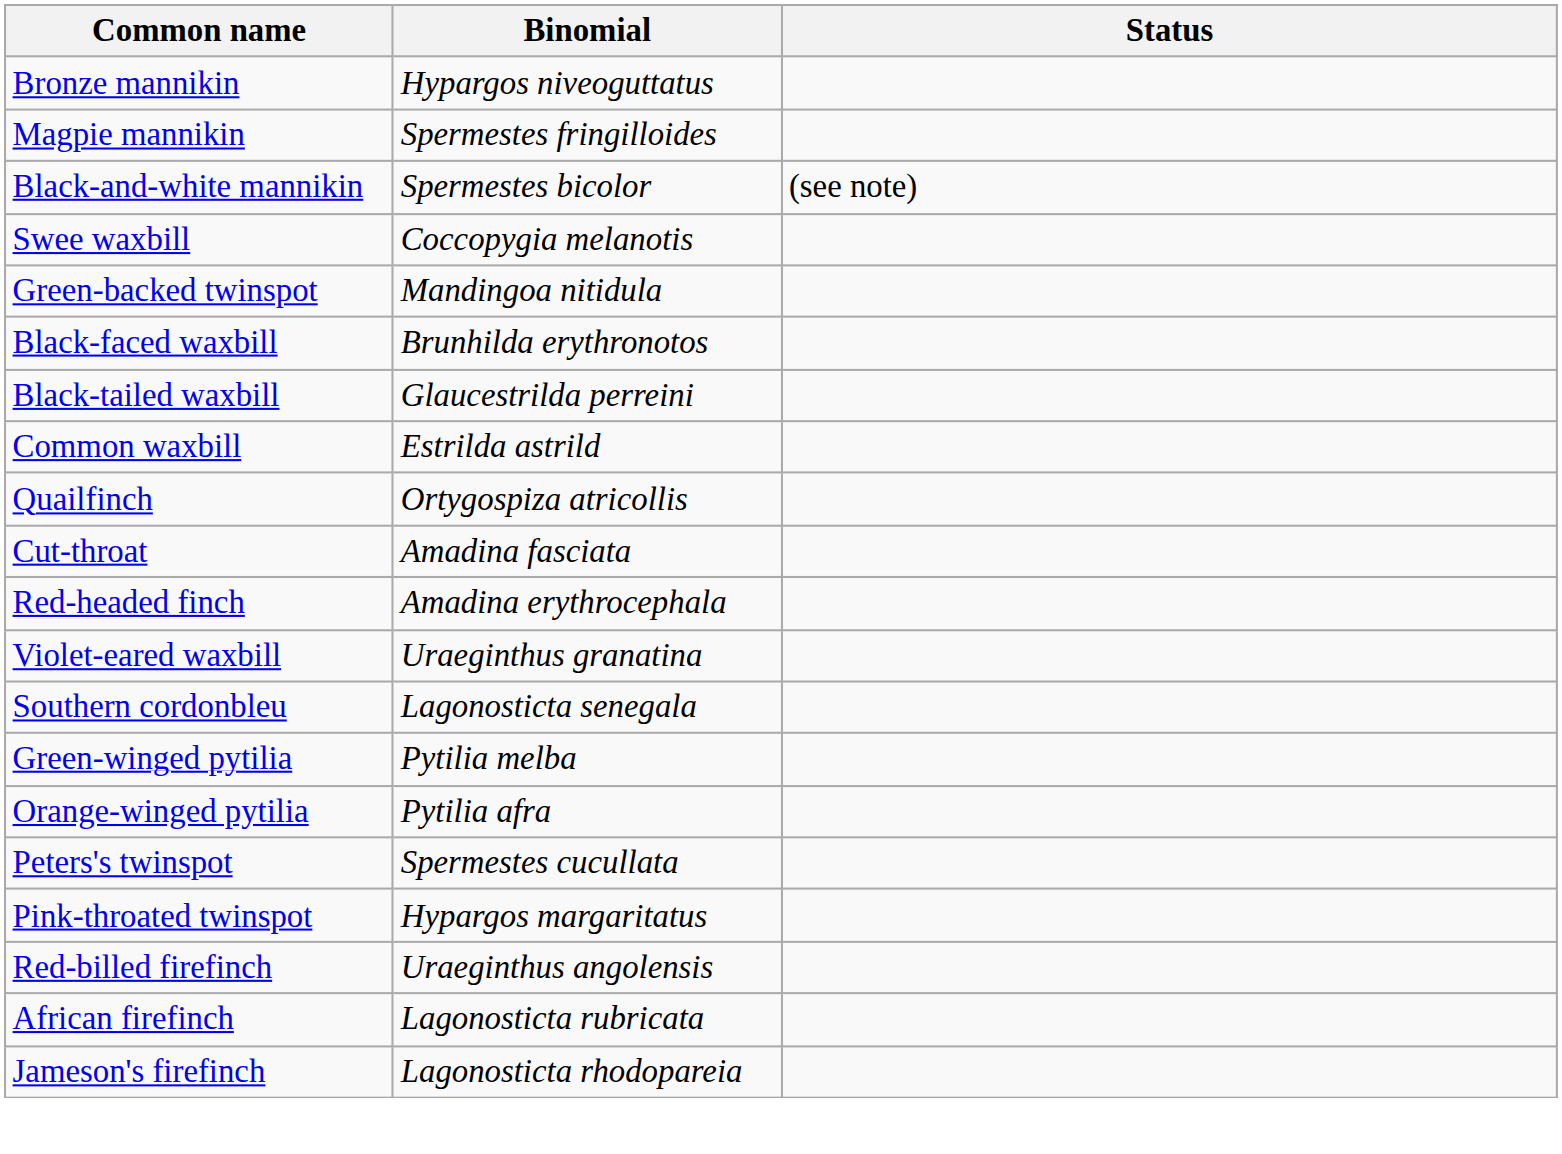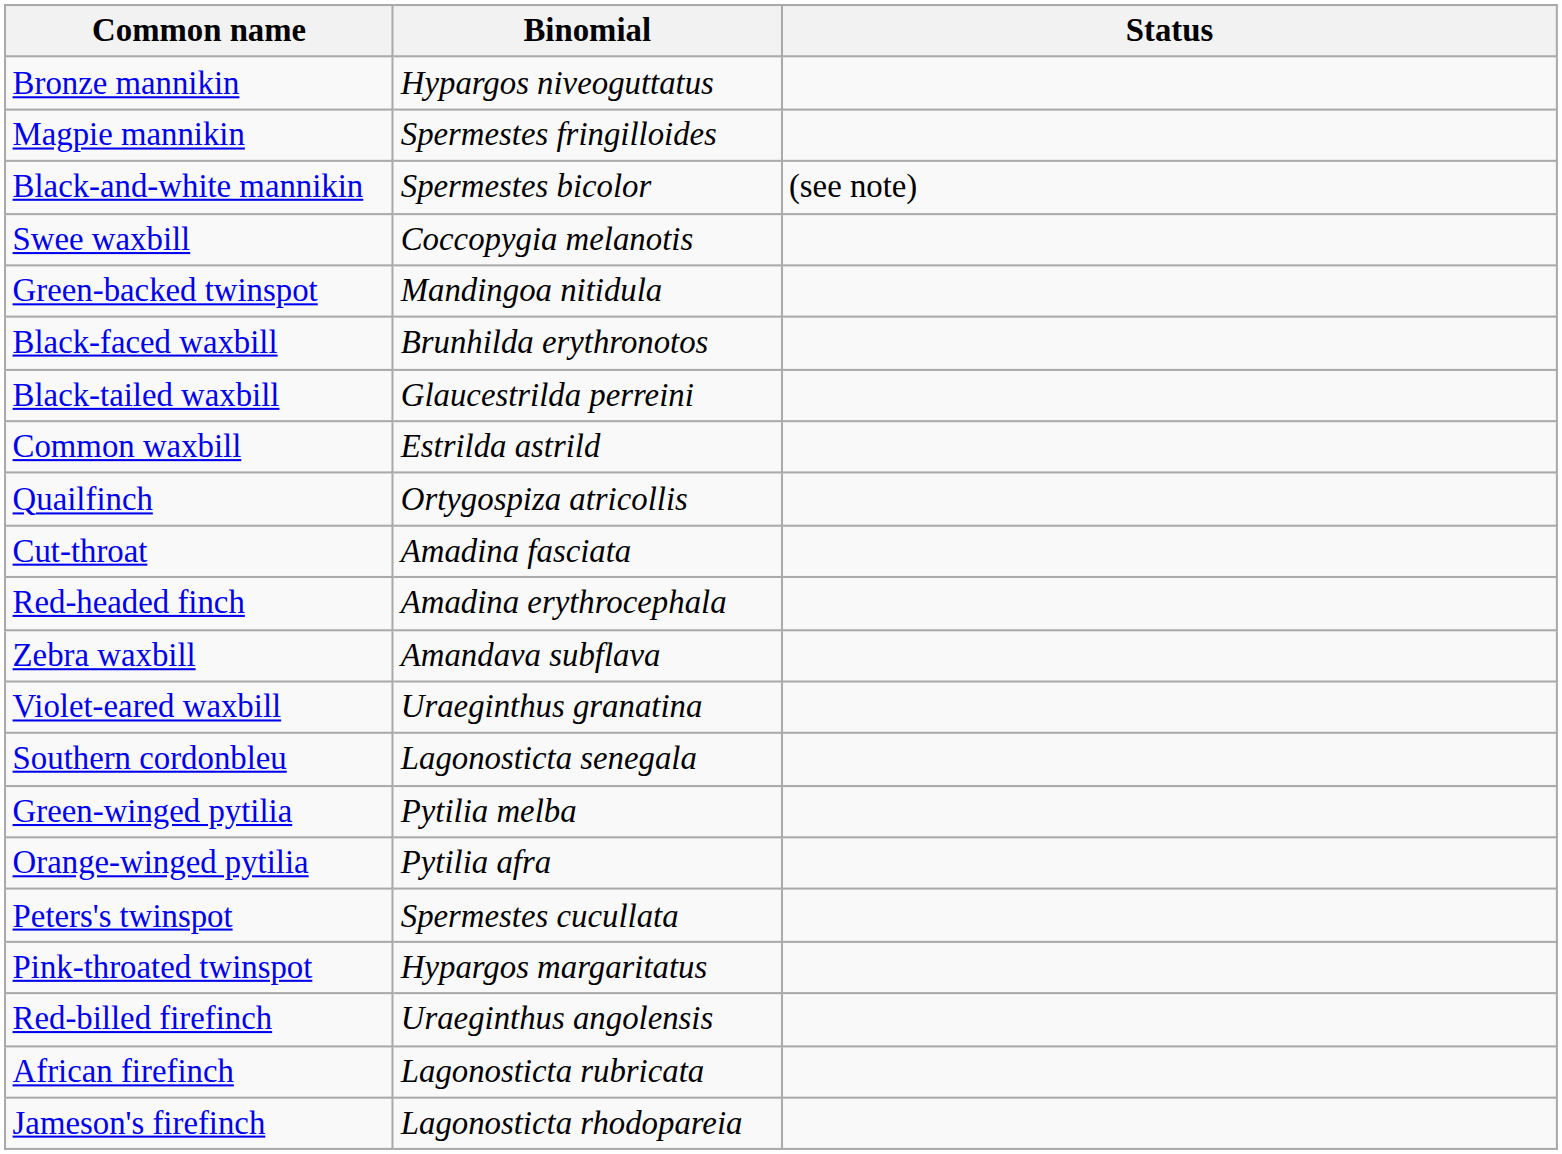 <table width=60% class="wikitable">
 <tr>
 <th width=25%>Common name</th>
 <th width=25%>Binomial</th>
 <th width=50%>Status</th>
 </tr>
 <tr>
 <td><a href='#'>Bronze mannikin</a></td>
 <td><em>Hypargos niveoguttatus</em></td>
 <td></td>
 </tr>
 <tr>
 <td><a href='#'>Magpie mannikin</a></td>
 <td><em>Spermestes fringilloides</em></td>
 <td></td>
 </tr>
 <tr>
 <td><a href='#'>Black-and-white mannikin</a></td>
 <td><em>Spermestes bicolor</em></td>
 <td>(see note)</td>
 </tr>
 <tr>
 <td><a href='#'>Swee waxbill</a></td>
 <td><em>Coccopygia melanotis</em></td>
 <td></td>
 </tr>
 <tr>
 <td><a href='#'>Green-backed twinspot</a></td>
 <td><em>Mandingoa nitidula</em></td>
 <td></td>
 </tr>
 <tr>
 <td><a href='#'>Black-faced waxbill</a></td>
 <td><em>Brunhilda erythronotos</em></td>
 <td></td>
 </tr>
 <tr>
 <td><a href='#'>Black-tailed waxbill</a></td>
 <td><em>Glaucestrilda perreini</em></td>
 <td></td>
 </tr>
 <tr>
 <td><a href='#'>Common waxbill</a></td>
 <td><em>Estrilda astrild</em></td>
 <td></td>
 </tr>
 <tr>
 <td><a href='#'>Quailfinch</a></td>
 <td><em>Ortygospiza atricollis</em></td>
 <td></td>
 </tr>
 <tr>
 <td><a href='#'>Cut-throat</a></td>
 <td><em>Amadina fasciata</em></td>
 <td></td>
 </tr>
 <tr>
 <td><a href='#'>Red-headed finch</a></td>
 <td><em>Amadina erythrocephala</em></td>
 <td></td>
 </tr>
 <tr>
+<td><a href='#'>Zebra waxbill</a></td>
+<td><em>Amandava subflava</em></td>
+<td></td>
+</tr>
+<tr>
 <td><a href='#'>Violet-eared waxbill</a></td>
 <td><em>Uraeginthus granatina</em></td>
 <td></td>
 </tr>
 <tr>
 <td><a href='#'>Southern cordonbleu</a></td>
 <td><em>Lagonosticta senegala</em></td>
 <td></td>
 </tr>
 <tr>
 <td><a href='#'>Green-winged pytilia</a></td>
 <td><em>Pytilia melba</em></td>
 <td></td>
 </tr>
 <tr>
 <td><a href='#'>Orange-winged pytilia</a></td>
 <td><em>Pytilia afra</em></td>
 <td></td>
 </tr>
 <tr>
 <td><a href='#'>Peters's twinspot</a></td>
 <td><em>Spermestes cucullata</em></td>
 <td></td>
 </tr>
 <tr>
 <td><a href='#'>Pink-throated twinspot</a></td>
 <td><em>Hypargos margaritatus</em></td>
 <td></td>
 </tr>
 <tr>
 <td><a href='#'>Red-billed firefinch</a></td>
 <td><em>Uraeginthus angolensis</em></td>
 <td></td>
 </tr>
 <tr>
 <td><a href='#'>African firefinch</a></td>
 <td><em>Lagonosticta rubricata</em></td>
 <td></td>
 </tr>
 <tr>
 <td><a href='#'>Jameson's firefinch</a></td>
 <td><em>Lagonosticta rhodopareia</em></td>
 <td></td>
 </tr>
 </table>
